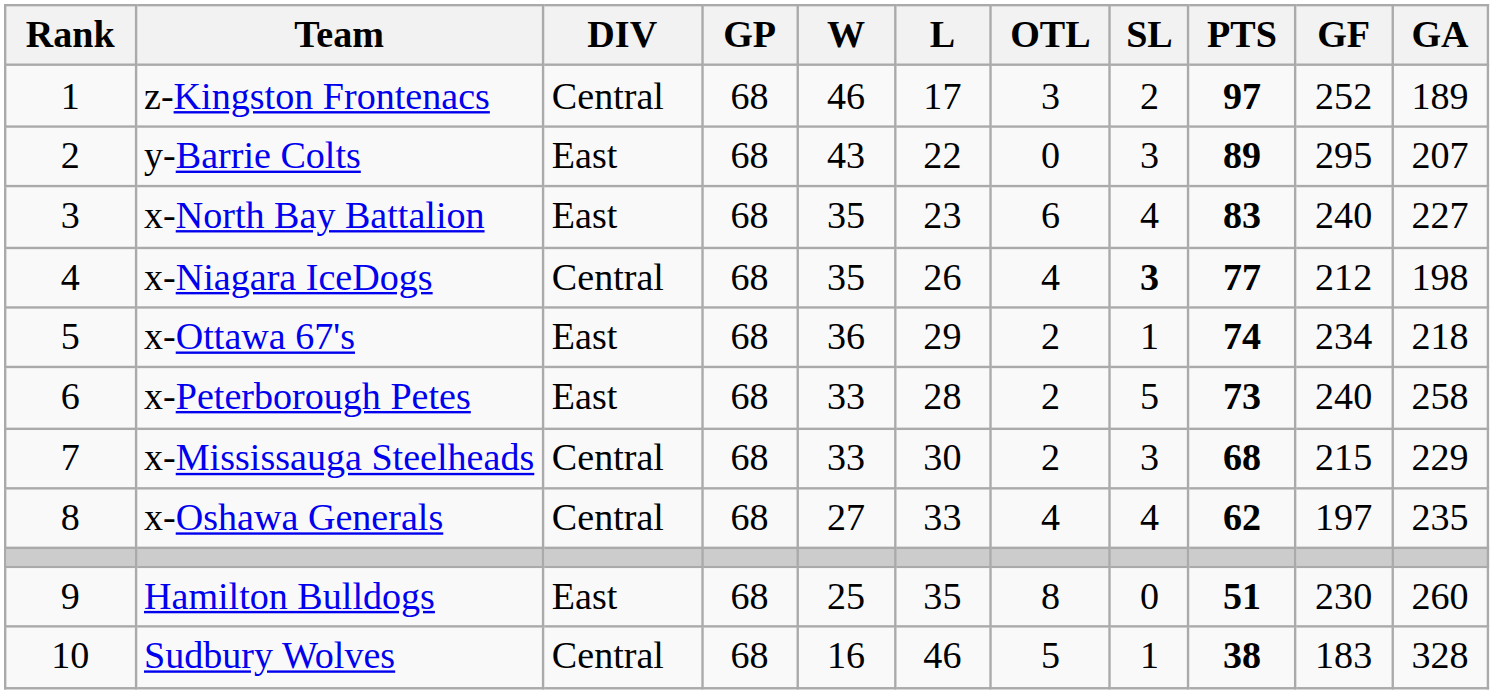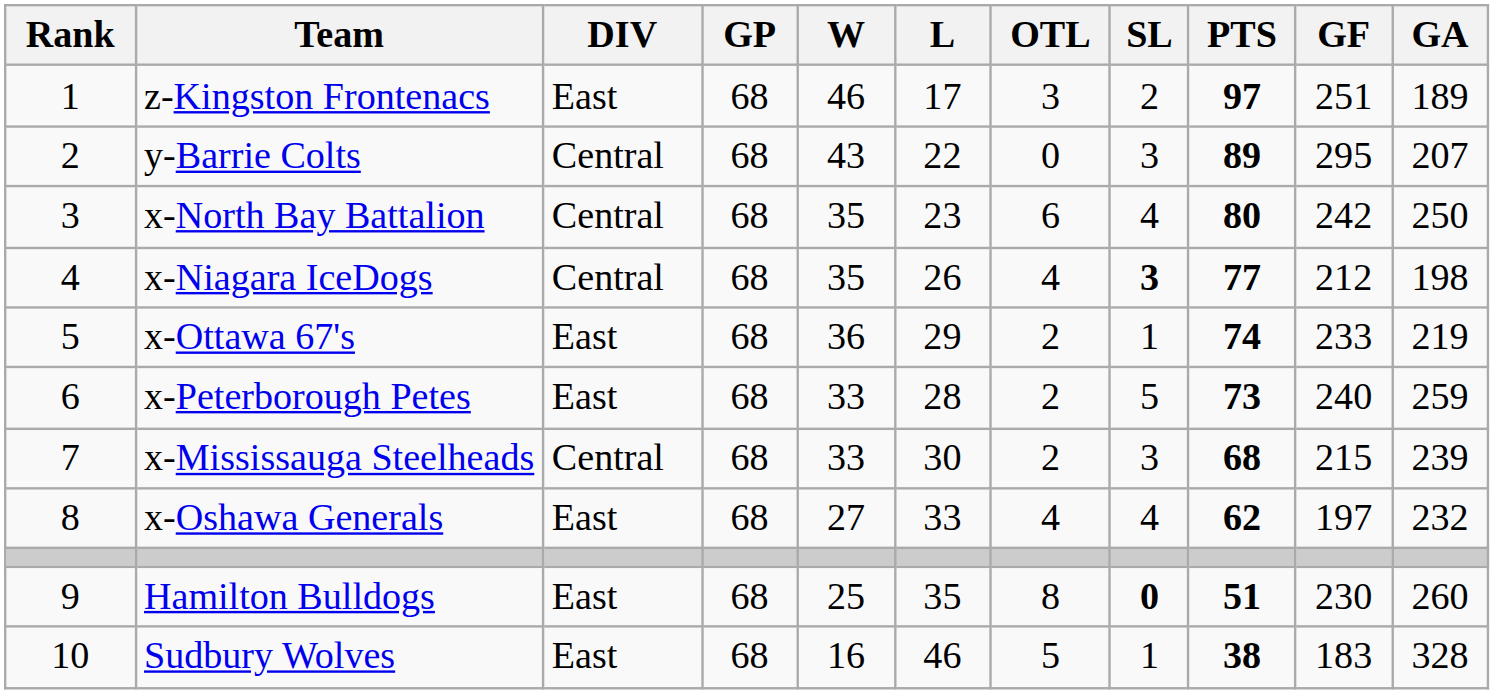 <table class="wikitable sortable" style="text-align:center">
 <tr>
 <th>Rank</th>
 <th width="27.5%">Team</th>
 <th>DIV</th>
 <th width="6.5%">GP</th>
 <th width="6.5%">W</th>
 <th width="6.5%">L</th>
 <th>OTL</th>
 <th>SL</th>
 <th>PTS</th>
 <th width="6.5%">GF</th>
 <th width="6.5%">GA</th>
 </tr>
 <tr>
 <td>1</td>
 <td align=left>z-<a href='#'>Kingston Frontenacs</a></td>
-<td align=left>Central</td>
+<td align=left>East</td>
 <td>68</td>
 <td>46</td>
 <td>17</td>
 <td>3</td>
 <td>2</td>
 <td><strong>97</strong></td>
-<td>252</td>
+<td>251</td>
 <td>189</td>
 </tr>
 <tr>
 <td>2</td>
 <td align=left>y-<a href='#'>Barrie Colts</a></td>
-<td align=left>East</td>
+<td align=left>Central</td>
 <td>68</td>
 <td>43</td>
 <td>22</td>
 <td>0</td>
 <td>3</td>
 <td><strong>89</strong></td>
 <td>295</td>
 <td>207</td>
 </tr>
 <tr>
 <td>3</td>
 <td align=left>x-<a href='#'>North Bay Battalion</a></td>
-<td align=left>East</td>
+<td align=left>Central</td>
 <td>68</td>
 <td>35</td>
 <td>23</td>
 <td>6</td>
 <td>4</td>
-<td><strong>83</strong></td>
-<td>240</td>
-<td>227</td>
+<td><strong>80</strong></td>
+<td>242</td>
+<td>250</td>
 </tr>
 <tr>
 <td>4</td>
 <td align=left>x-<a href='#'>Niagara IceDogs</a></td>
 <td align=left>Central</td>
 <td>68</td>
 <td>35</td>
 <td>26</td>
 <td>4</td>
 <td><strong>3</strong></td>
 <td><strong>77</strong></td>
 <td>212</td>
 <td>198</td>
 </tr>
 <tr>
 <td>5</td>
 <td align=left>x-<a href='#'>Ottawa 67's</a></td>
 <td align=left>East</td>
 <td>68</td>
 <td>36</td>
 <td>29</td>
 <td>2</td>
 <td>1</td>
 <td><strong>74</strong></td>
-<td>234</td>
-<td>218</td>
+<td>233</td>
+<td>219</td>
 </tr>
 <tr>
 <td>6</td>
 <td align=left>x-<a href='#'>Peterborough Petes</a></td>
 <td align=left>East</td>
 <td>68</td>
 <td>33</td>
 <td>28</td>
 <td>2</td>
 <td>5</td>
 <td><strong>73</strong></td>
 <td>240</td>
-<td>258</td>
+<td>259</td>
 </tr>
 <tr>
 <td>7</td>
 <td align=left>x-<a href='#'>Mississauga Steelheads</a></td>
 <td align=left>Central</td>
 <td>68</td>
 <td>33</td>
 <td>30</td>
 <td>2</td>
 <td>3</td>
 <td><strong>68</strong></td>
 <td>215</td>
-<td>229</td>
+<td>239</td>
 </tr>
 <tr>
 <td>8</td>
 <td align=left>x-<a href='#'>Oshawa Generals</a></td>
-<td align=left>Central</td>
+<td align=left>East</td>
 <td>68</td>
 <td>27</td>
 <td>33</td>
 <td>4</td>
 <td>4</td>
 <td><strong>62</strong></td>
 <td>197</td>
-<td>235</td>
+<td>232</td>
 </tr>
 <tr style="background-color:#cccccc;">
 <td></td>
 <td></td>
 <td></td>
 <td></td>
 <td></td>
 <td></td>
 <td></td>
 <td></td>
 <td></td>
 <td></td>
 <td></td>
 </tr>
 <tr>
 <td>9</td>
 <td align=left><a href='#'>Hamilton Bulldogs</a></td>
 <td align=left>East</td>
 <td>68</td>
 <td>25</td>
 <td>35</td>
 <td>8</td>
-<td>0</td>
+<td><strong>0</strong></td>
 <td><strong>51</strong></td>
 <td>230</td>
 <td>260</td>
 </tr>
 <tr>
 <td>10</td>
 <td align=left><a href='#'>Sudbury Wolves</a></td>
-<td align=left>Central</td>
+<td align=left>East</td>
 <td>68</td>
 <td>16</td>
 <td>46</td>
 <td>5</td>
 <td>1</td>
 <td><strong>38</strong></td>
 <td>183</td>
 <td>328</td>
 </tr>
 </table>
